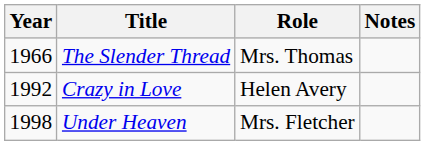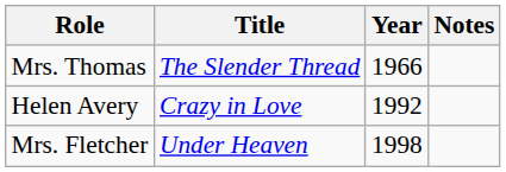 <table class="wikitable sortable">
 <tr>
+<th>Role</th>
+<th>Title</th>
 <th>Year</th>
-<th>Title</th>
-<th>Role</th>
 <th class="unsortable">Notes</th>
 </tr>
 <tr>
+<td>Mrs. Thomas</td>
+<td><em><a href='#'>The Slender Thread</a></em></td>
 <td>1966</td>
-<td><em><a href='#'>The Slender Thread</a></em></td>
-<td>Mrs. Thomas</td>
 <td></td>
 </tr>
 <tr>
+<td>Helen Avery</td>
+<td><em><a href='#'>Crazy in Love</a></em></td>
 <td>1992</td>
-<td><em><a href='#'>Crazy in Love</a></em></td>
-<td>Helen Avery</td>
 <td></td>
 </tr>
 <tr>
+<td>Mrs. Fletcher</td>
+<td><em><a href='#'>Under Heaven</a></em></td>
 <td>1998</td>
-<td><em><a href='#'>Under Heaven</a></em></td>
-<td>Mrs. Fletcher</td>
 <td></td>
 </tr>
 </table>
